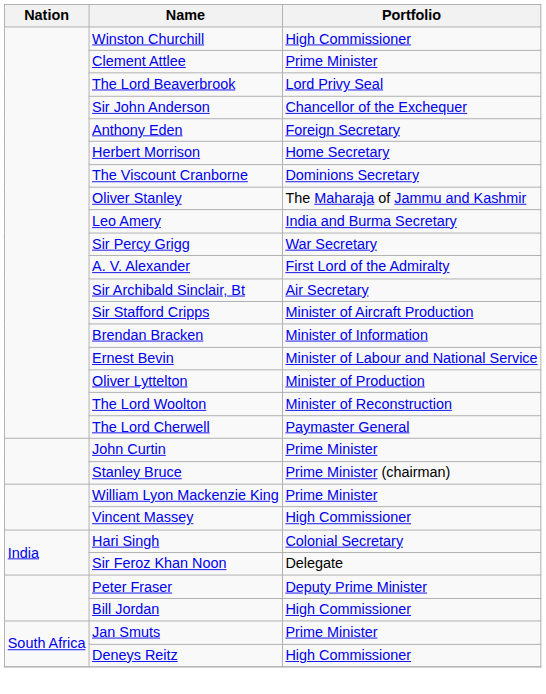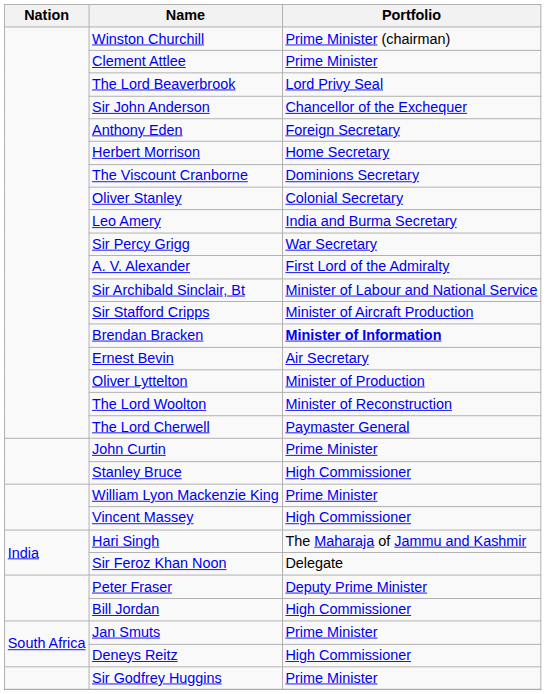 <table class="wikitable">
 <tr>
 <th>Nation</th>
 <th>Name</th>
 <th>Portfolio</th>
 </tr>
 <tr>
 <td rowspan=18></td>
 <td><a href='#'>Winston Churchill</a></td>
-<td><a href='#'>High Commissioner</a></td>
+<td><a href='#'>Prime Minister</a> (chairman)</td>
 </tr>
 <tr>
 <td><a href='#'>Clement Attlee</a></td>
 <td><a href='#'>Prime Minister</a></td>
 </tr>
 <tr>
 <td><a href='#'>The Lord Beaverbrook</a></td>
 <td><a href='#'>Lord Privy Seal</a></td>
 </tr>
 <tr>
 <td><a href='#'>Sir John Anderson</a></td>
 <td><a href='#'>Chancellor of the Exchequer</a></td>
 </tr>
 <tr>
 <td><a href='#'>Anthony Eden</a></td>
 <td><a href='#'>Foreign Secretary</a></td>
 </tr>
 <tr>
 <td><a href='#'>Herbert Morrison</a></td>
 <td><a href='#'>Home Secretary</a></td>
 </tr>
 <tr>
 <td><a href='#'>The Viscount Cranborne</a></td>
 <td><a href='#'>Dominions Secretary</a></td>
 </tr>
 <tr>
 <td><a href='#'>Oliver Stanley</a></td>
-<td>The <a href='#'>Maharaja</a> of <a href='#'>Jammu and Kashmir</a></td>
+<td><a href='#'>Colonial Secretary</a></td>
 </tr>
 <tr>
 <td><a href='#'>Leo Amery</a></td>
 <td><a href='#'>India and Burma Secretary</a></td>
 </tr>
 <tr>
 <td><a href='#'>Sir Percy Grigg</a></td>
 <td><a href='#'>War Secretary</a></td>
 </tr>
 <tr>
 <td><a href='#'>A. V. Alexander</a></td>
 <td><a href='#'>First Lord of the Admiralty</a></td>
 </tr>
 <tr>
 <td><a href='#'>Sir Archibald Sinclair, Bt</a></td>
-<td><a href='#'>Air Secretary</a></td>
+<td><a href='#'>Minister of Labour and National Service</a></td>
 </tr>
 <tr>
 <td><a href='#'>Sir Stafford Cripps</a></td>
 <td><a href='#'>Minister of Aircraft Production</a></td>
 </tr>
 <tr>
 <td><a href='#'>Brendan Bracken</a></td>
-<td><a href='#'>Minister of Information</a></td>
+<td><strong><a href='#'>Minister of Information</a></strong></td>
 </tr>
 <tr>
 <td><a href='#'>Ernest Bevin</a></td>
-<td><a href='#'>Minister of Labour and National Service</a></td>
+<td><a href='#'>Air Secretary</a></td>
 </tr>
 <tr>
 <td><a href='#'>Oliver Lyttelton</a></td>
 <td><a href='#'>Minister of Production</a></td>
 </tr>
 <tr>
 <td><a href='#'>The Lord Woolton</a></td>
 <td><a href='#'>Minister of Reconstruction</a></td>
 </tr>
 <tr>
 <td><a href='#'>The Lord Cherwell</a></td>
 <td><a href='#'>Paymaster General</a></td>
 </tr>
 <tr>
 <td rowspan=2></td>
 <td><a href='#'>John Curtin</a></td>
 <td><a href='#'>Prime Minister</a></td>
 </tr>
 <tr>
 <td><a href='#'>Stanley Bruce</a></td>
-<td><a href='#'>Prime Minister</a> (chairman)</td>
+<td><a href='#'>High Commissioner</a></td>
 </tr>
 <tr>
 <td rowspan=2></td>
 <td><a href='#'>William Lyon Mackenzie King</a></td>
 <td><a href='#'>Prime Minister</a></td>
 </tr>
 <tr>
 <td><a href='#'>Vincent Massey</a></td>
 <td><a href='#'>High Commissioner</a></td>
 </tr>
 <tr>
 <td rowspan=2> <a href='#'>India</a></td>
 <td><a href='#'>Hari Singh</a></td>
-<td><a href='#'>Colonial Secretary</a></td>
+<td>The <a href='#'>Maharaja</a> of <a href='#'>Jammu and Kashmir</a></td>
 </tr>
 <tr>
 <td><a href='#'>Sir Feroz Khan Noon</a></td>
 <td>Delegate</td>
 </tr>
 <tr>
 <td rowspan=2></td>
 <td><a href='#'>Peter Fraser</a></td>
 <td><a href='#'>Deputy Prime Minister</a></td>
 </tr>
 <tr>
 <td><a href='#'>Bill Jordan</a></td>
 <td><a href='#'>High Commissioner</a></td>
 </tr>
 <tr>
 <td rowspan=2> <a href='#'>South Africa</a></td>
 <td><a href='#'>Jan Smuts</a></td>
 <td><a href='#'>Prime Minister</a></td>
 </tr>
 <tr>
 <td><a href='#'>Deneys Reitz</a></td>
 <td><a href='#'>High Commissioner</a></td>
 </tr>
 <tr>
+<td></td>
+<td><a href='#'>Sir Godfrey Huggins</a></td>
+<td><a href='#'>Prime Minister</a></td>
+</tr>
+<tr>
 </tr>
 </table>
